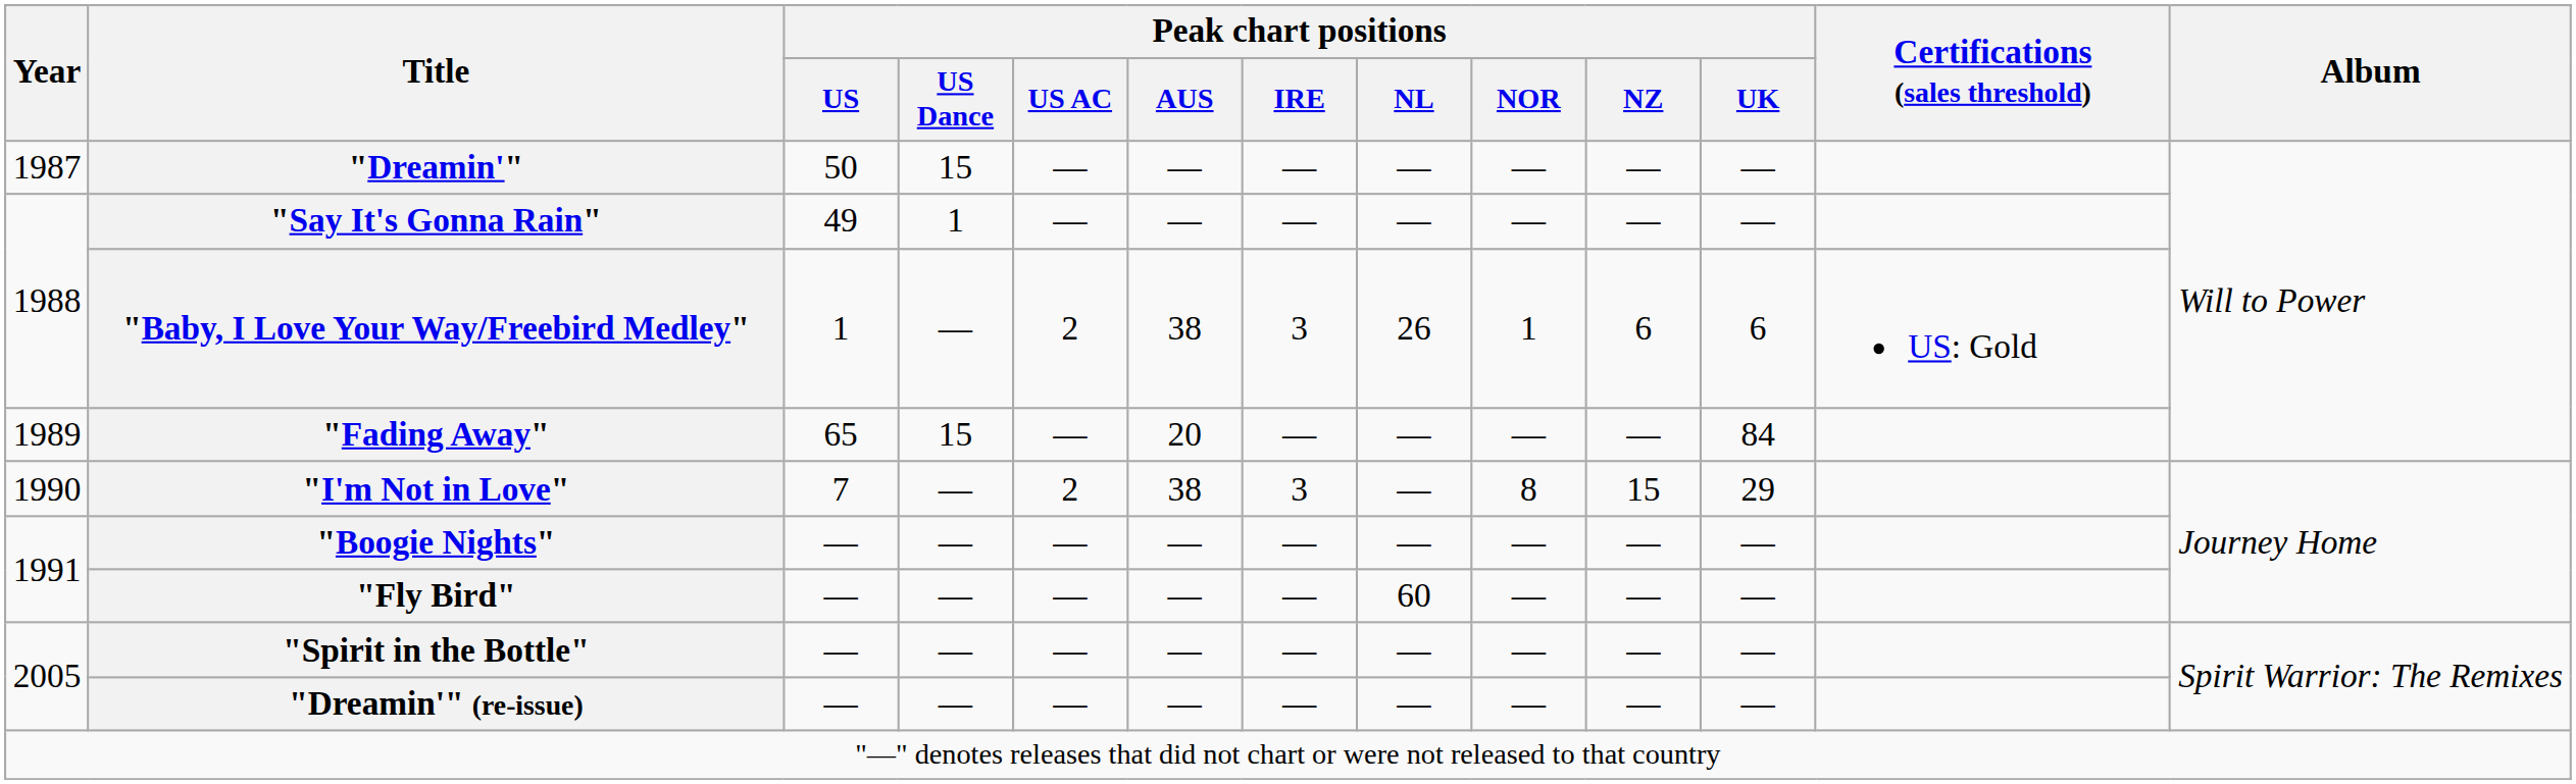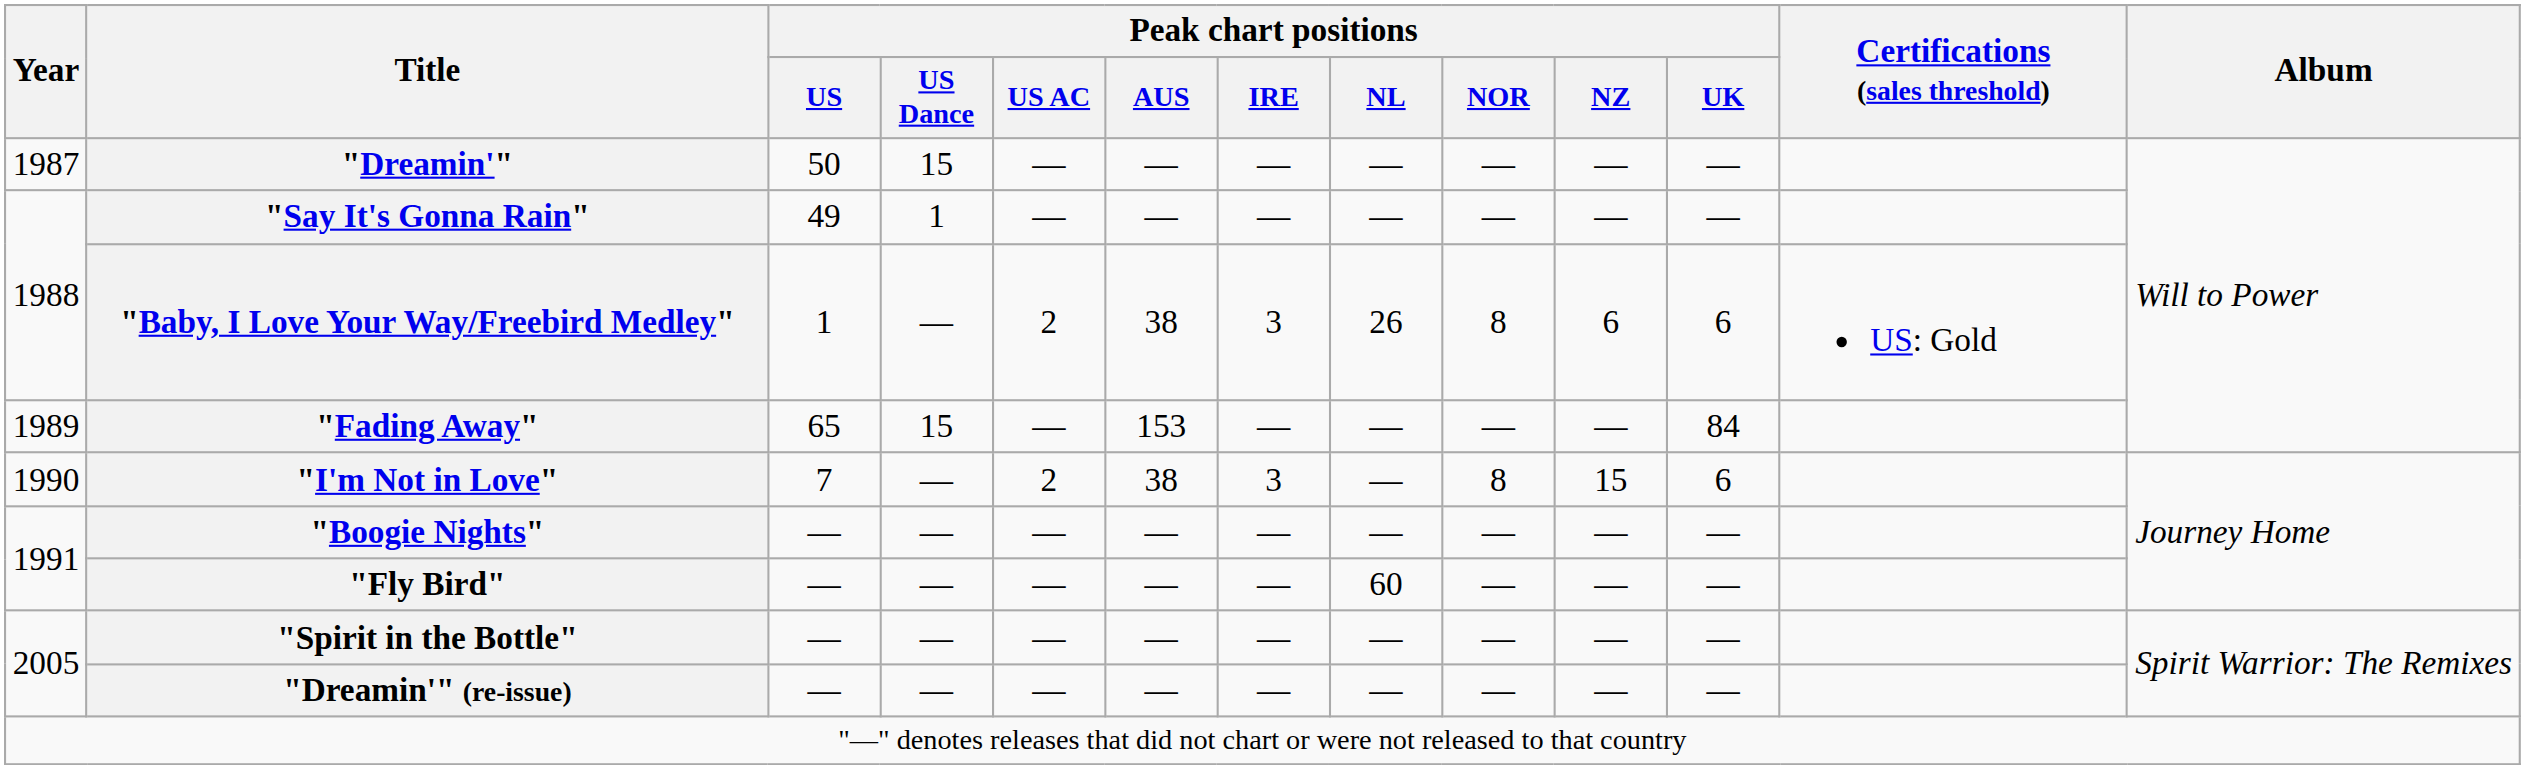 <table class="wikitable plainrowheaders" style="text-align:center;" border="1">
 <tr>
 <th scope="col" rowspan="2">Year</th>
 <th scope="col" rowspan="2" style="width:20em;">Title</th>
 <th scope="col" colspan="9">Peak chart positions</th>
 <th scope="col" rowspan="2" style="width:10em;"><a href='#'>Certifications</a><br><small>(<a href='#'>sales threshold</a>)</small></th>
 <th scope="col" rowspan="2">Album</th>
 </tr>
 <tr>
 <th scope="col" style="width:3.5em;font-size:85%;"><a href='#'>US</a><br></th>
 <th scope="col" style="width:3.5em;font-size:85%;"><a href='#'>US Dance</a><br></th>
 <th scope="col" style="width:3.5em;font-size:85%;"><a href='#'>US AC</a><br></th>
 <th scope="col" style="width:3.5em;font-size:85%;"><a href='#'>AUS</a><br></th>
 <th scope="col" style="width:3.5em;font-size:85%;"><a href='#'>IRE</a><br></th>
 <th scope="col" style="width:3.5em;font-size:85%;"><a href='#'>NL</a><br></th>
 <th scope="col" style="width:3.5em;font-size:85%;"><a href='#'>NOR</a><br></th>
 <th scope="col" style="width:3.5em;font-size:85%;"><a href='#'>NZ</a><br></th>
 <th scope="col" style="width:3.5em;font-size:85%;"><a href='#'>UK</a><br></th>
 </tr>
 <tr>
 <td>1987</td>
 <th scope="row">"<a href='#'>Dreamin'</a>"</th>
 <td>50</td>
 <td>15</td>
 <td>—</td>
 <td>—</td>
 <td>—</td>
 <td>—</td>
 <td>—</td>
 <td>—</td>
 <td>—</td>
 <td></td>
 <td align="left" rowspan="4"><em>Will to Power</em></td>
 </tr>
 <tr>
 <td rowspan="2">1988</td>
 <th scope="row">"<a href='#'>Say It's Gonna Rain</a>"</th>
 <td>49</td>
 <td>1</td>
 <td>—</td>
 <td>—</td>
 <td>—</td>
 <td>—</td>
 <td>—</td>
 <td>—</td>
 <td>—</td>
 <td></td>
 </tr>
 <tr>
 <th scope="row">"<a href='#'>Baby, I Love Your Way/Freebird Medley</a>"</th>
 <td>1</td>
 <td>—</td>
 <td>2</td>
 <td>38</td>
 <td>3</td>
 <td>26</td>
-<td>1</td>
+<td>8</td>
 <td>6</td>
 <td>6</td>
 <td align="left"><br><ul><li><a href='#'>US</a>: Gold</li></ul></td>
 </tr>
 <tr>
 <td>1989</td>
 <th scope="row">"<a href='#'>Fading Away</a>"</th>
 <td>65</td>
 <td>15</td>
 <td>—</td>
-<td>20</td>
+<td>153</td>
 <td>—</td>
 <td>—</td>
 <td>—</td>
 <td>—</td>
 <td>84</td>
 <td></td>
 </tr>
 <tr>
 <td>1990</td>
 <th scope="row">"<a href='#'>I'm Not in Love</a>"</th>
 <td>7</td>
 <td>—</td>
 <td>2</td>
 <td>38</td>
 <td>3</td>
 <td>—</td>
 <td>8</td>
 <td>15</td>
-<td>29</td>
+<td>6</td>
 <td></td>
 <td align="left" rowspan="3"><em>Journey Home</em></td>
 </tr>
 <tr>
 <td rowspan="2">1991</td>
 <th scope="row">"<a href='#'>Boogie Nights</a>"</th>
 <td>—</td>
 <td>—</td>
 <td>—</td>
 <td>—</td>
 <td>—</td>
 <td>—</td>
 <td>—</td>
 <td>—</td>
 <td>—</td>
 <td></td>
 </tr>
 <tr>
 <th scope="row">"Fly Bird"</th>
 <td>—</td>
 <td>—</td>
 <td>—</td>
 <td>—</td>
 <td>—</td>
 <td>60</td>
 <td>—</td>
 <td>—</td>
 <td>—</td>
 <td></td>
 </tr>
 <tr>
 <td rowspan="2">2005</td>
 <th scope="row">"Spirit in the Bottle"</th>
 <td>—</td>
 <td>—</td>
 <td>—</td>
 <td>—</td>
 <td>—</td>
 <td>—</td>
 <td>—</td>
 <td>—</td>
 <td>—</td>
 <td></td>
 <td align="left" rowspan="2"><em>Spirit Warrior: The Remixes</em></td>
 </tr>
 <tr>
 <th scope="row">"Dreamin'" <small>(re-issue)</small></th>
 <td>—</td>
 <td>—</td>
 <td>—</td>
 <td>—</td>
 <td>—</td>
 <td>—</td>
 <td>—</td>
 <td>—</td>
 <td>—</td>
 <td></td>
 </tr>
 <tr>
 <td colspan="20" style="font-size:85%">"—" denotes releases that did not chart or were not released to that country</td>
 </tr>
 </table>
